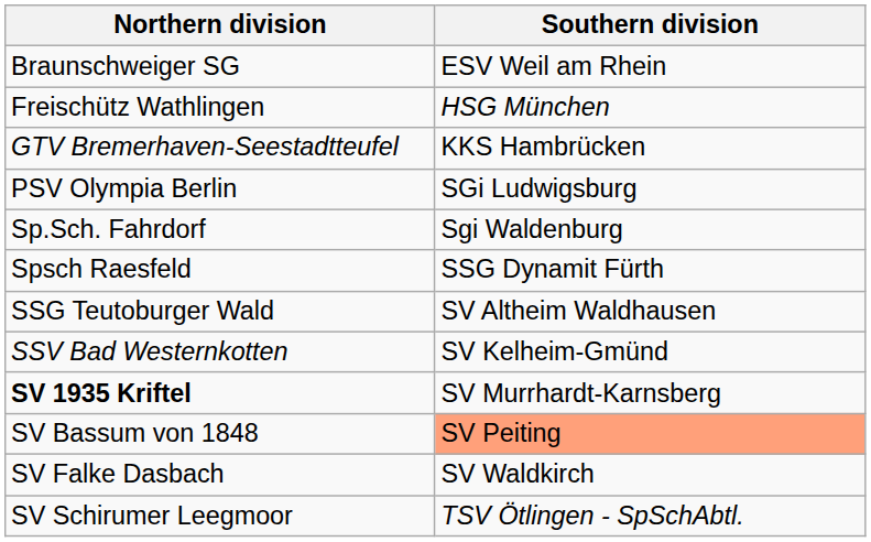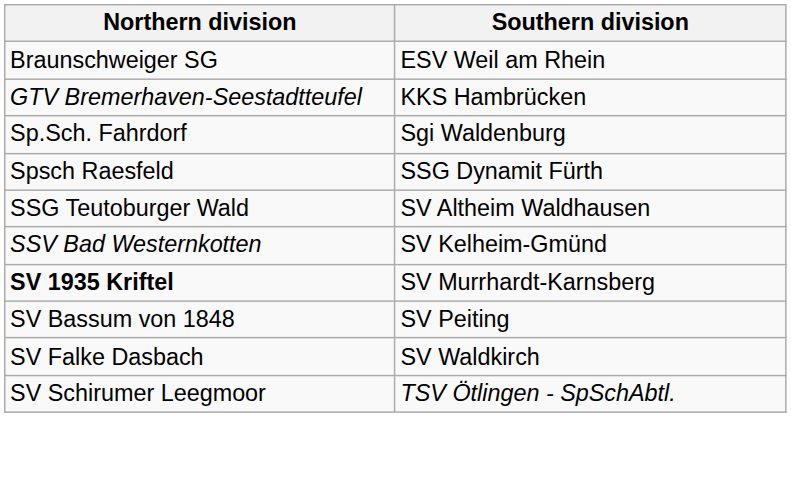 <table class="wikitable">
 <tr>
 <th style="width: 260px">Northern division</th>
 <th style="width: 260px">Southern division</th>
 </tr>
 <tr>
 <td>Braunschweiger SG</td>
 <td>ESV Weil am Rhein</td>
 </tr>
 <tr>
-<td>Freischütz Wathlingen</td>
-<td><em>HSG München</em></td>
-</tr>
-<tr>
 <td><em>GTV Bremerhaven-Seestadtteufel</em></td>
 <td>KKS Hambrücken</td>
-</tr>
-<tr>
-<td>PSV Olympia Berlin</td>
-<td>SGi Ludwigsburg</td>
 </tr>
 <tr>
 <td>Sp.Sch. Fahrdorf</td>
 <td>Sgi Waldenburg</td>
 </tr>
 <tr>
 <td>Spsch Raesfeld</td>
 <td>SSG Dynamit Fürth</td>
 </tr>
 <tr>
 <td>SSG Teutoburger Wald</td>
 <td>SV Altheim Waldhausen</td>
 </tr>
 <tr>
 <td><em>SSV Bad Westernkotten</em></td>
 <td>SV Kelheim-Gmünd</td>
 </tr>
 <tr>
 <td><strong>SV 1935 Kriftel</strong></td>
 <td>SV Murrhardt-Karnsberg</td>
 </tr>
 <tr>
 <td>SV Bassum von 1848</td>
-<td style="background: lightsalmon;">SV Peiting</td>
+<td>SV Peiting</td>
 </tr>
 <tr>
 <td>SV Falke Dasbach</td>
 <td>SV Waldkirch</td>
 </tr>
 <tr>
 <td>SV Schirumer Leegmoor</td>
 <td><em>TSV Ötlingen - SpSchAbtl.</em></td>
 </tr>
 </table>
